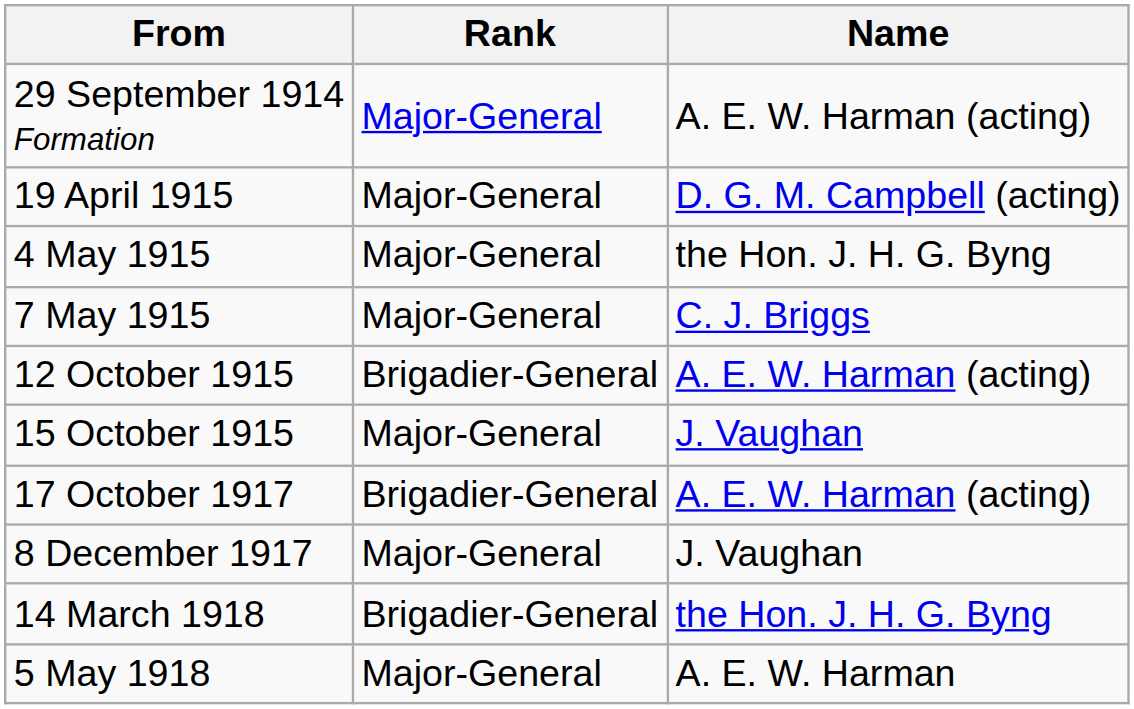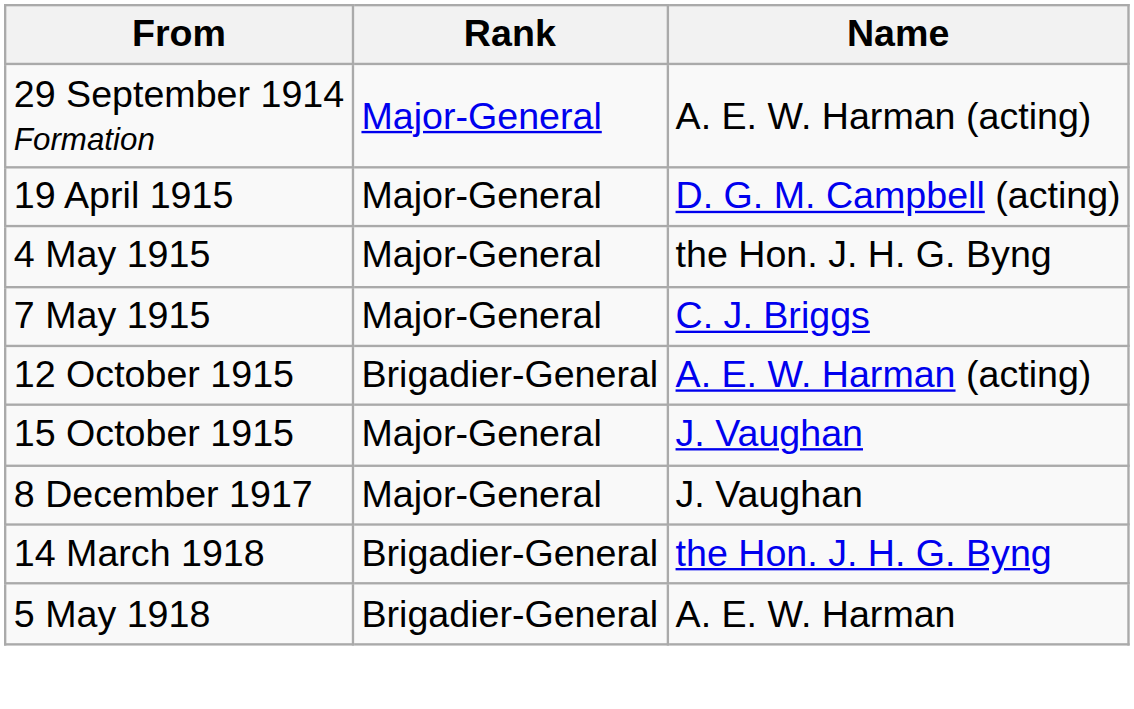 <table class="wikitable">
 <tr>
 <th>From</th>
 <th>Rank</th>
 <th>Name</th>
 </tr>
 <tr>
 <td>29 September 1914<br><small><em>Formation</em></small></td>
 <td><a href='#'>Major-General</a></td>
 <td>A. E. W. Harman (acting)</td>
 </tr>
 <tr>
 <td>19 April 1915</td>
 <td>Major-General</td>
 <td><a href='#'>D. G. M. Campbell</a> (acting)</td>
 </tr>
 <tr>
 <td>4 May 1915</td>
 <td>Major-General</td>
 <td>the Hon. J. H. G. Byng</td>
 </tr>
 <tr>
 <td>7 May 1915</td>
 <td>Major-General</td>
 <td><a href='#'>C. J. Briggs</a></td>
 </tr>
 <tr>
 <td>12 October 1915</td>
 <td>Brigadier-General</td>
 <td><a href='#'>A. E. W. Harman</a> (acting)</td>
 </tr>
 <tr>
 <td>15 October 1915</td>
 <td>Major-General</td>
 <td><a href='#'>J. Vaughan</a></td>
 </tr>
 <tr>
-<td>17 October 1917</td>
-<td>Brigadier-General</td>
-<td><a href='#'>A. E. W. Harman</a> (acting)</td>
-</tr>
-<tr>
 <td>8 December 1917</td>
 <td>Major-General</td>
 <td>J. Vaughan</td>
 </tr>
 <tr>
 <td>14 March 1918</td>
 <td>Brigadier-General</td>
 <td><a href='#'>the Hon. J. H. G. Byng</a></td>
 </tr>
 <tr>
 <td>5 May 1918</td>
-<td>Major-General</td>
+<td>Brigadier-General</td>
 <td>A. E. W. Harman</td>
 </tr>
 </table>
